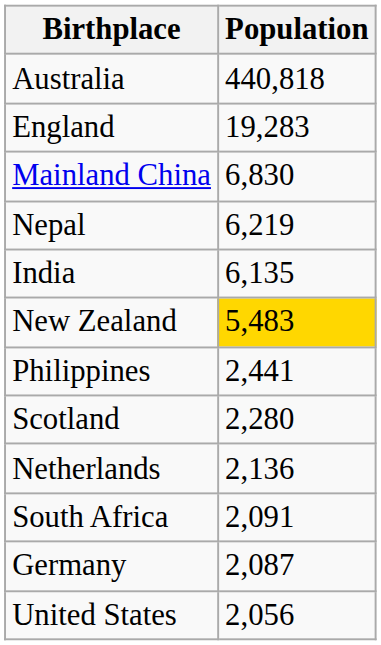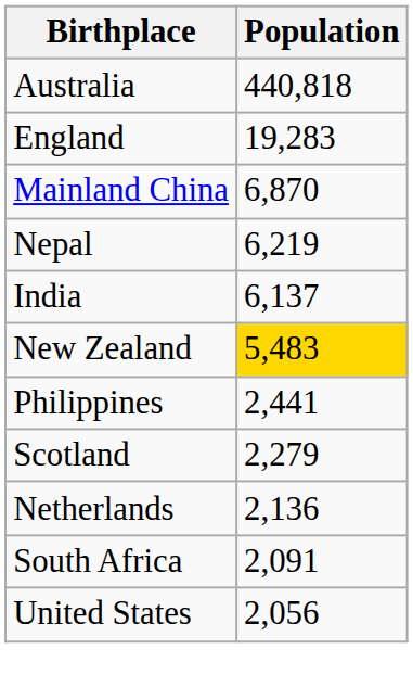 <table class="wikitable" style="float:right;">
 <tr>
 <th>Birthplace</th>
 <th>Population</th>
 </tr>
 <tr>
 <td>Australia</td>
 <td>440,818</td>
 </tr>
 <tr>
 <td>England</td>
 <td>19,283 </td>
 </tr>
 <tr>
 <td><a href='#'>Mainland China</a></td>
-<td>6,830 </td>
+<td>6,870 </td>
 </tr>
 <tr>
 <td>Nepal</td>
 <td>6,219</td>
 </tr>
 <tr>
 <td>India</td>
-<td>6,135</td>
+<td>6,137</td>
 </tr>
 <tr>
 <td>New Zealand</td>
 <td style="background: gold;">5,483</td>
 </tr>
 <tr>
 <td>Philippines</td>
 <td>2,441</td>
 </tr>
 <tr>
 <td>Scotland</td>
-<td>2,280</td>
+<td>2,279</td>
 </tr>
 <tr>
 <td>Netherlands</td>
 <td>2,136</td>
 </tr>
 <tr>
 <td>South Africa</td>
 <td>2,091</td>
 </tr>
 <tr>
-<td>Germany</td>
-<td>2,087</td>
-</tr>
-<tr>
 <td>United States</td>
 <td>2,056</td>
 </tr>
 </table>
